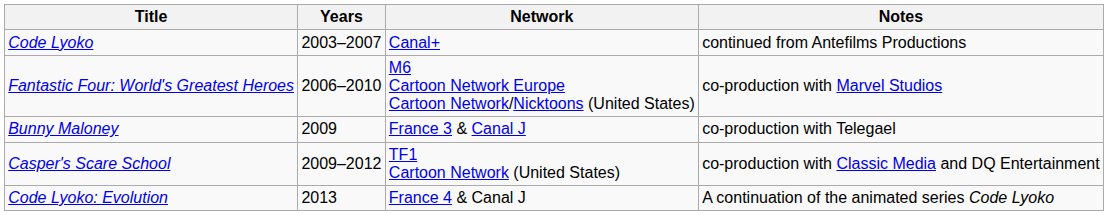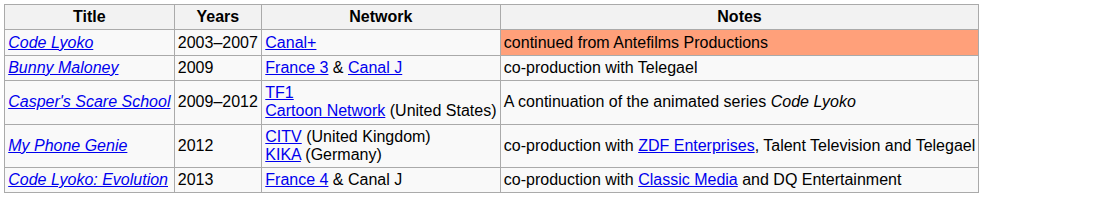 <table class="wikitable sortable">
 <tr>
 <th>Title</th>
 <th>Years</th>
 <th>Network</th>
 <th>Notes</th>
 </tr>
 <tr>
 <td><em><a href='#'>Code Lyoko</a></em></td>
 <td>2003–2007</td>
 <td><a href='#'>Canal+</a></td>
-<td>continued from Antefilms Productions</td>
-</tr>
-<tr>
-<td><em><a href='#'>Fantastic Four: World's Greatest Heroes</a></em></td>
-<td>2006–2010</td>
-<td><a href='#'>M6</a><br><a href='#'>Cartoon Network Europe</a><br><a href='#'>Cartoon Network</a>/<a href='#'>Nicktoons</a> (United States)</td>
-<td>co-production with <a href='#'>Marvel Studios</a></td>
+<td style="background: lightsalmon;">continued from Antefilms Productions</td>
 </tr>
 <tr>
 <td><em><a href='#'>Bunny Maloney</a></em></td>
 <td>2009</td>
 <td><a href='#'>France 3</a> & <a href='#'>Canal J</a></td>
 <td>co-production with Telegael</td>
 </tr>
 <tr>
 <td><em><a href='#'>Casper's Scare School</a></em></td>
 <td>2009–2012</td>
 <td><a href='#'>TF1</a><br><a href='#'>Cartoon Network</a> (United States)</td>
-<td>co-production with <a href='#'>Classic Media</a> and DQ Entertainment</td>
+<td>A continuation of the animated series <em>Code Lyoko</em></td>
+</tr>
+<tr>
+<td><em><a href='#'>My Phone Genie</a></em></td>
+<td>2012</td>
+<td><a href='#'>CITV</a> (United Kingdom)<br><a href='#'>KIKA</a> (Germany)</td>
+<td>co-production with <a href='#'>ZDF Enterprises</a>, Talent Television and Telegael</td>
 </tr>
 <tr>
 <td><em><a href='#'>Code Lyoko: Evolution</a></em></td>
 <td>2013</td>
 <td><a href='#'>France 4</a> & Canal J</td>
-<td>A continuation of the animated series <em>Code Lyoko</em></td>
+<td>co-production with <a href='#'>Classic Media</a> and DQ Entertainment</td>
 </tr>
 </table>
